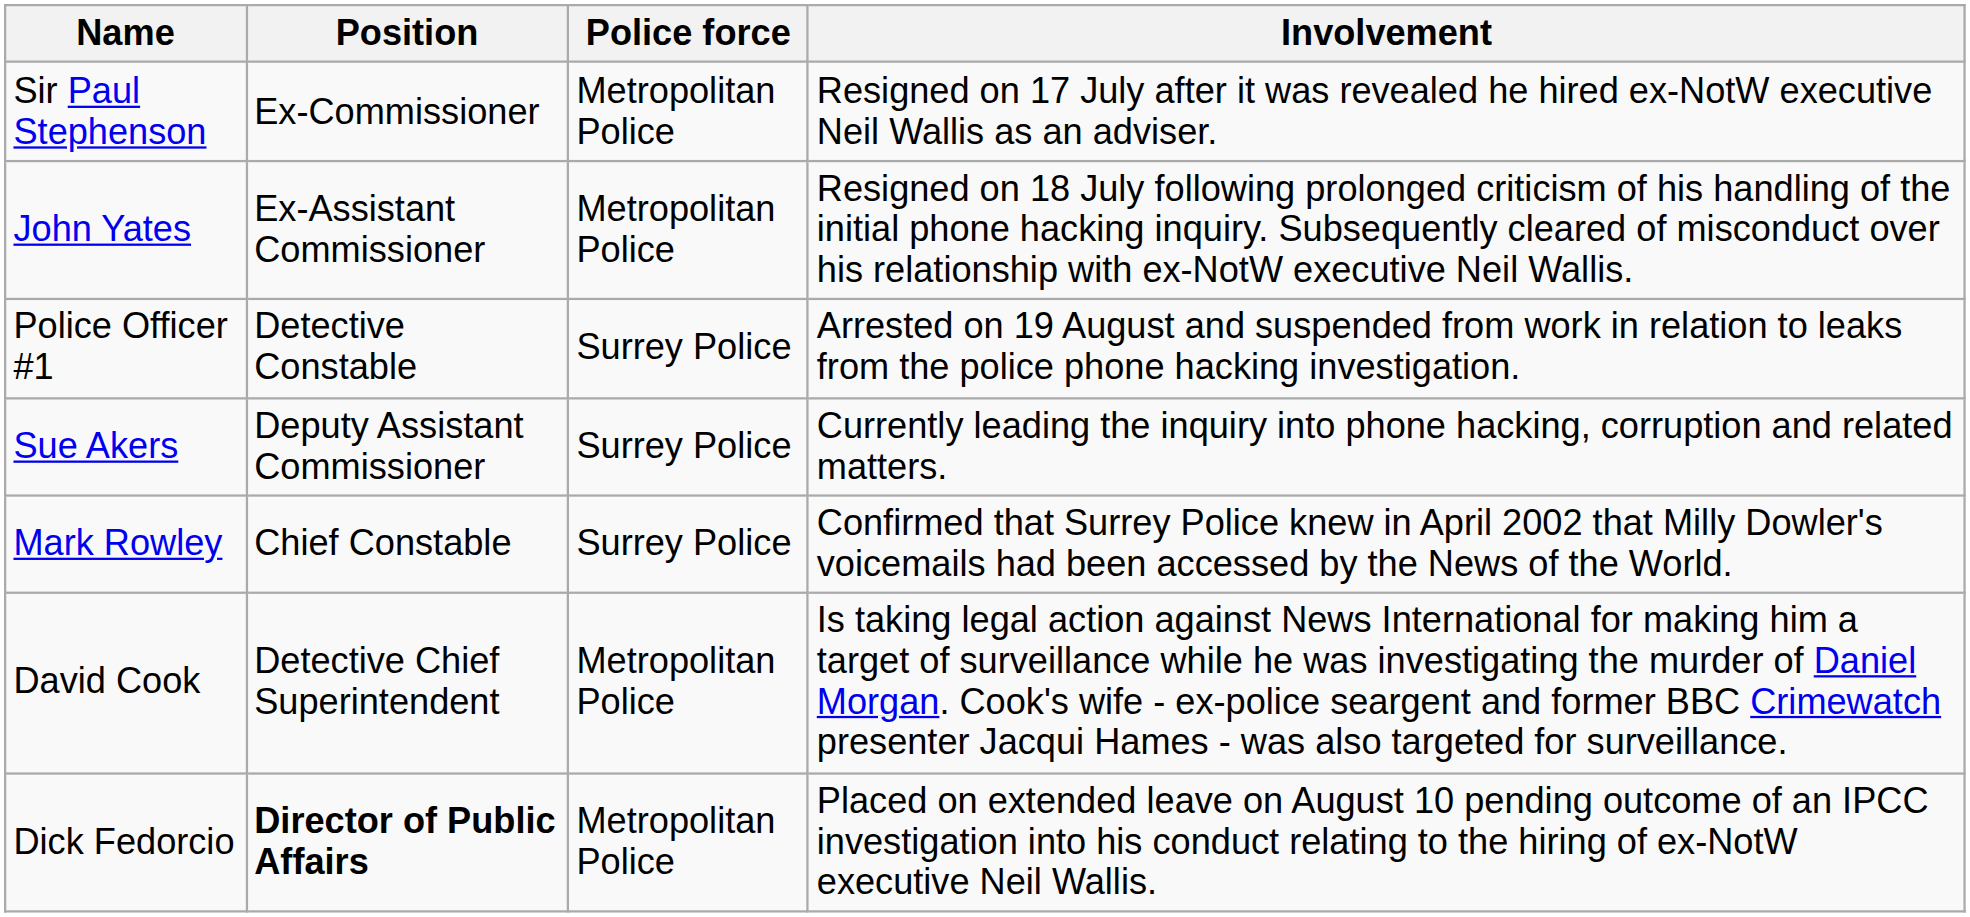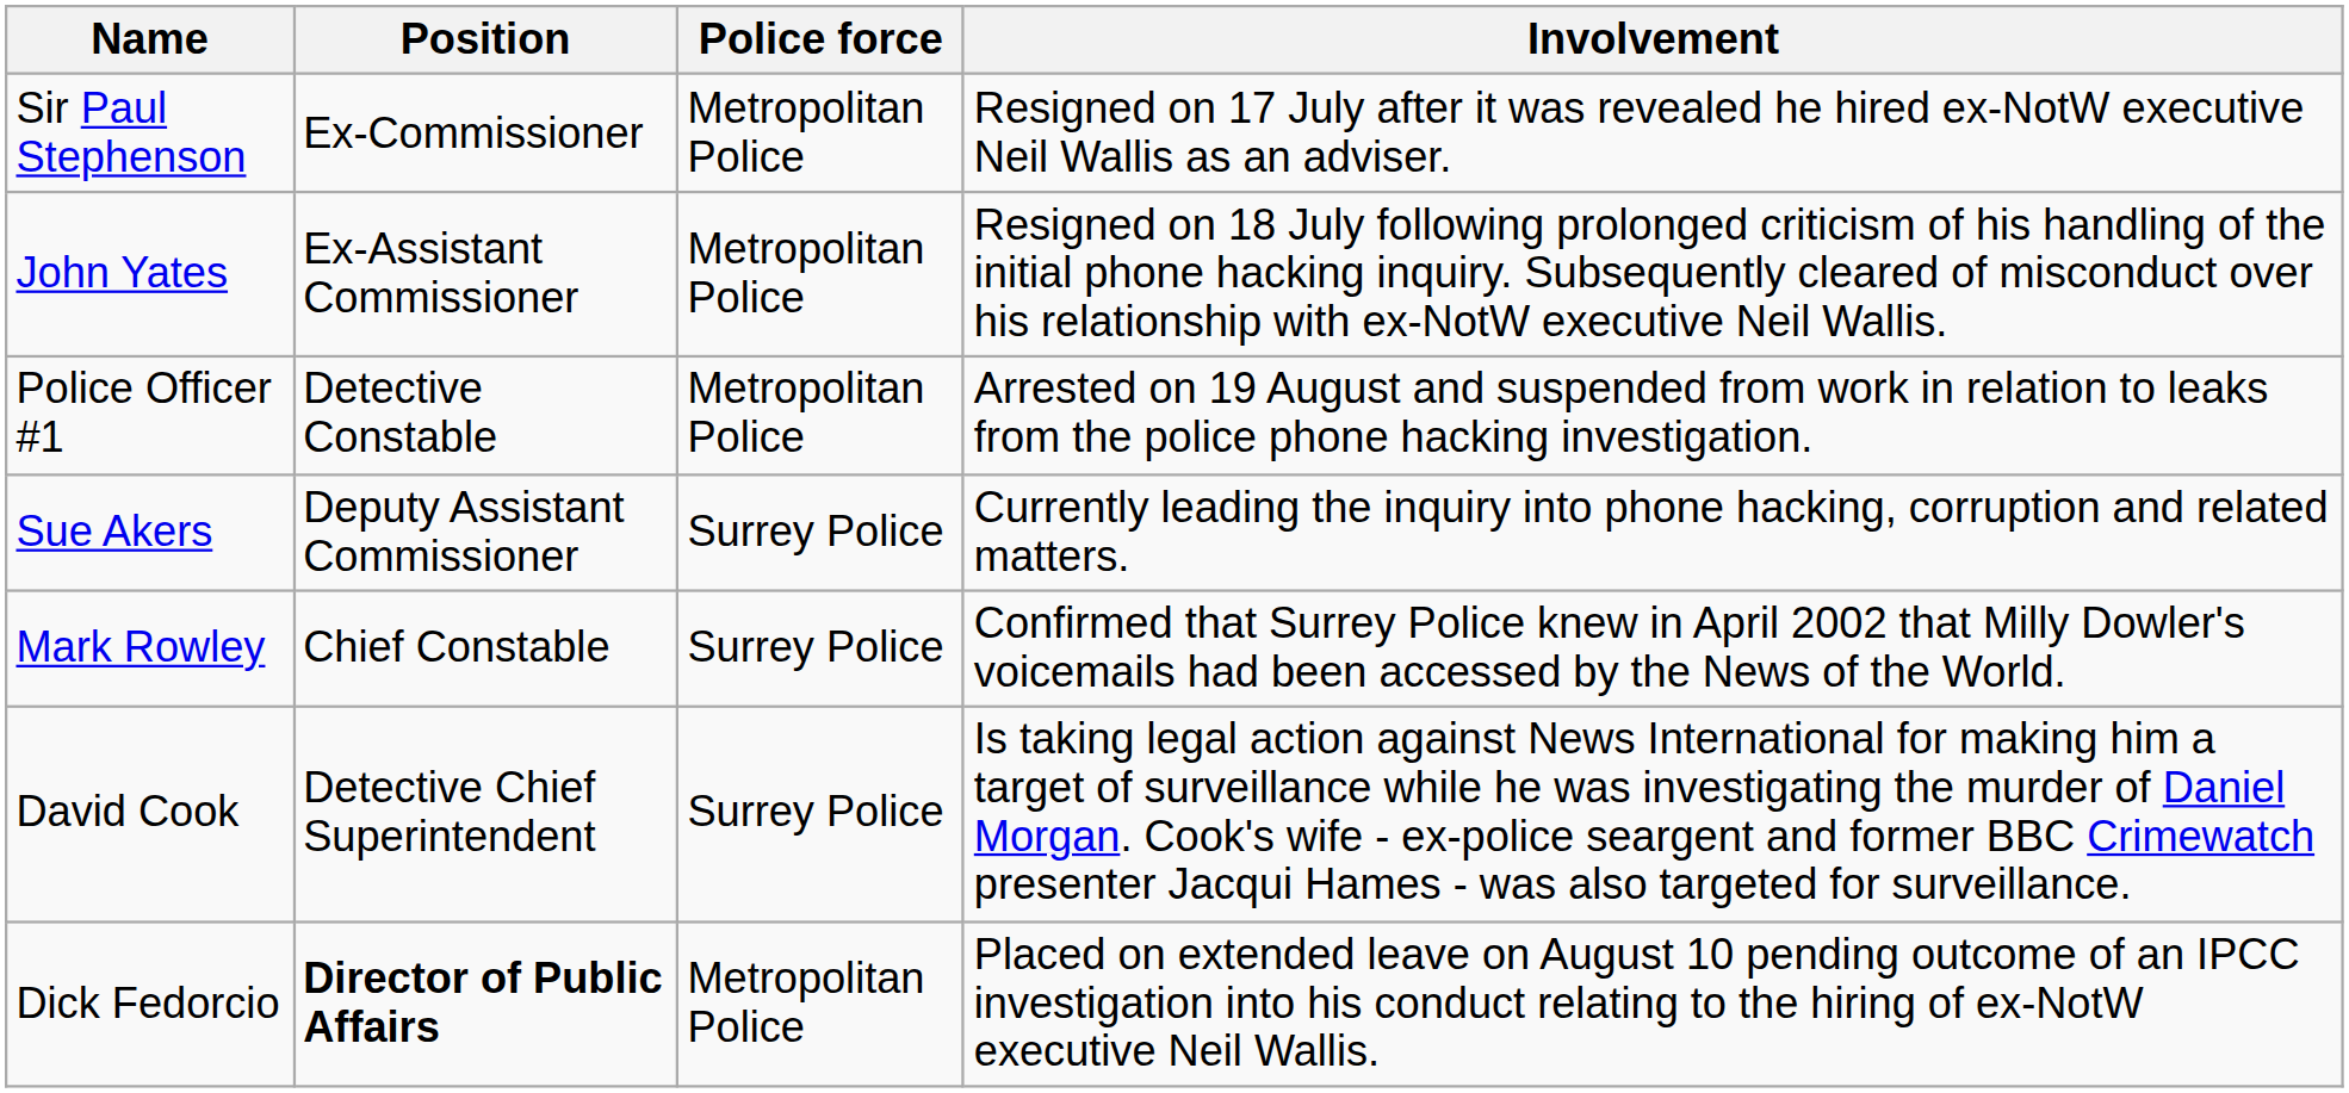 <table class="wikitable">
 <tr>
 <th>Name</th>
 <th>Position</th>
 <th>Police force</th>
 <th>Involvement</th>
 </tr>
 <tr>
 <td>Sir <a href='#'>Paul Stephenson</a></td>
 <td>Ex-Commissioner</td>
 <td>Metropolitan Police</td>
 <td>Resigned on 17 July after it was revealed he hired ex-NotW executive Neil Wallis as an adviser.</td>
 </tr>
 <tr>
 <td><a href='#'>John Yates</a></td>
 <td>Ex-Assistant Commissioner</td>
 <td>Metropolitan Police</td>
 <td>Resigned on 18 July following prolonged criticism of his handling of the initial phone hacking inquiry. Subsequently cleared of misconduct over his relationship with ex-NotW executive Neil Wallis.</td>
 </tr>
 <tr>
 <td>Police Officer #1</td>
 <td>Detective Constable</td>
-<td>Surrey Police</td>
+<td>Metropolitan Police</td>
 <td>Arrested on 19 August and suspended from work in relation to leaks from the police phone hacking investigation.</td>
 </tr>
 <tr>
 <td><a href='#'>Sue Akers</a></td>
 <td>Deputy Assistant Commissioner</td>
 <td>Surrey Police</td>
 <td>Currently leading the inquiry into phone hacking, corruption and related matters.</td>
 </tr>
 <tr>
 <td><a href='#'>Mark Rowley</a></td>
 <td>Chief Constable</td>
 <td>Surrey Police</td>
 <td>Confirmed that Surrey Police knew in April 2002 that Milly Dowler's voicemails had been accessed by the News of the World.</td>
 </tr>
 <tr>
 <td>David Cook</td>
 <td>Detective Chief Superintendent</td>
-<td>Metropolitan Police</td>
+<td>Surrey Police</td>
 <td>Is taking legal action against News International for making him a target of surveillance while he was investigating the murder of <a href='#'>Daniel Morgan</a>. Cook's wife - ex-police seargent and former BBC <a href='#'>Crimewatch</a> presenter Jacqui Hames - was also targeted for surveillance.</td>
 </tr>
 <tr>
 <td>Dick Fedorcio</td>
 <td><strong>Director of Public Affairs</strong></td>
 <td>Metropolitan Police</td>
 <td>Placed on extended leave on August 10 pending outcome of an IPCC investigation into his conduct relating to the hiring of ex-NotW executive Neil Wallis.</td>
 </tr>
 </table>
